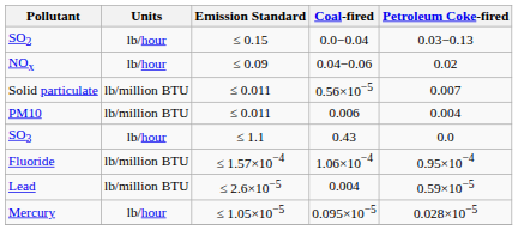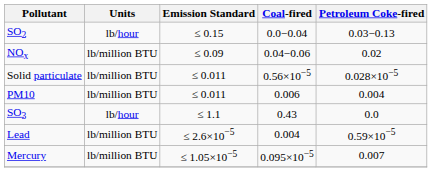 <table class="wikitable" align="center">
 <tr>
 <th>Pollutant</th>
 <th>Units</th>
 <th>Emission Standard</th>
 <th><a href='#'>Coal</a>-fired</th>
 <th><a href='#'>Petroleum Coke</a>-fired</th>
 </tr>
 <tr>
 <td><a href='#'>SO<sub>2</sub></a></td>
 <td align="center">lb/<a href='#'>hour</a></td>
 <td align="center">≤ 0.15</td>
 <td align="center">0.0−0.04</td>
 <td align="center">0.03−0.13</td>
 </tr>
 <tr>
 <td><a href='#'>NO<sub>x</sub></a></td>
-<td align="center">lb/<a href='#'>hour</a></td>
+<td align="center">lb/million BTU</td>
 <td align="center">≤ 0.09</td>
 <td align="center">0.04−0.06</td>
 <td align="center">0.02</td>
 </tr>
 <tr>
 <td>Solid <a href='#'>particulate</a></td>
 <td align="center">lb/million BTU</td>
 <td align="center">≤ 0.011</td>
 <td align="center">0.56×10<sup>−5</sup></td>
-<td align="center">0.007</td>
+<td align="center">0.028×10<sup>−5</sup></td>
 </tr>
 <tr>
 <td><a href='#'>PM10</a></td>
 <td align="center">lb/million BTU</td>
 <td align="center">≤ 0.011</td>
 <td align="center">0.006</td>
 <td align="center">0.004</td>
 </tr>
 <tr>
 <td><a href='#'>SO<sub>3</sub></a></td>
 <td align="center">lb/<a href='#'>hour</a></td>
 <td align="center">≤ 1.1</td>
 <td align="center">0.43</td>
 <td align="center">0.0</td>
 </tr>
 <tr>
-<td><a href='#'>Fluoride</a></td>
-<td align="center">lb/million BTU</td>
-<td align="center">≤ 1.57×10<sup>−4</sup></td>
-<td align="center">1.06×10<sup>−4</sup></td>
-<td align="center">0.95×10<sup>−4</sup></td>
-</tr>
-<tr>
 <td><a href='#'>Lead</a></td>
 <td align="center">lb/million BTU</td>
 <td align="center">≤ 2.6×10<sup>−5</sup></td>
 <td align="center">0.004</td>
 <td align="center">0.59×10<sup>−5</sup></td>
 </tr>
 <tr>
 <td><a href='#'>Mercury</a></td>
-<td align="center">lb/<a href='#'>hour</a></td>
+<td align="center">lb/million BTU</td>
 <td align="center">≤ 1.05×10<sup>−5</sup></td>
 <td align="center">0.095×10<sup>−5</sup></td>
-<td align="center">0.028×10<sup>−5</sup></td>
+<td align="center">0.007</td>
 </tr>
 <tr>
 </tr>
 </table>
